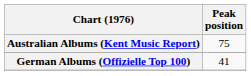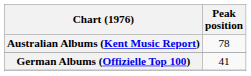 <table class="wikitable sortable plainrowheaders" style="text-align:center">
 <tr>
 <th>Chart (1976)</th>
 <th>Peak<br>position</th>
 </tr>
 <tr>
 <th scope="row">Australian Albums (<a href='#'>Kent Music Report</a>)</th>
-<td>75</td>
+<td>78</td>
 </tr>
 <tr>
 </tr>
 <tr>
 <th scope="row">German Albums (<a href='#'>Offizielle Top 100</a>)</th>
 <td>41</td>
 </tr>
 <tr>
 </tr>
 <tr>
 </tr>
 <tr>
 </tr>
 <tr>
 </tr>
 <tr>
 </tr>
 <tr>
 </tr>
 <tr>
 </tr>
 </table>
